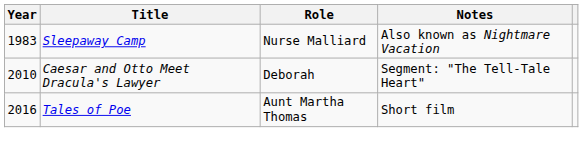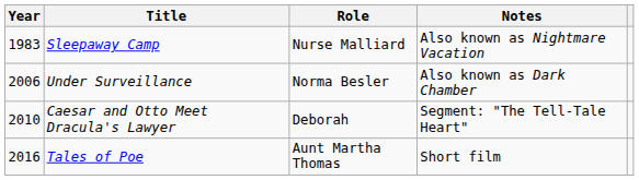 <table class="wikitable">
 <tr>
 <th>Year</th>
 <th>Title</th>
 <th>Role</th>
 <th class=unsortable>Notes</th>
 <th class=unsortable></th>
 </tr>
 <tr>
 <td>1983</td>
 <td><em><a href='#'>Sleepaway Camp</a></em></td>
 <td>Nurse Malliard</td>
 <td>Also known as <em>Nightmare Vacation</em></td>
+<td></td>
+</tr>
+<tr>
+<td>2006</td>
+<td><em>Under Surveillance</em></td>
+<td>Norma Besler</td>
+<td>Also known as <em>Dark Chamber</em></td>
 <td></td>
 </tr>
 <tr>
 <td>2010</td>
 <td><em>Caesar and Otto Meet Dracula's Lawyer</em></td>
 <td>Deborah</td>
 <td>Segment: "The Tell-Tale Heart"</td>
 <td></td>
 </tr>
 <tr>
 <td>2016</td>
 <td><em><a href='#'>Tales of Poe</a></em></td>
 <td>Aunt Martha Thomas</td>
 <td>Short film</td>
 <td></td>
 </tr>
 </table>
